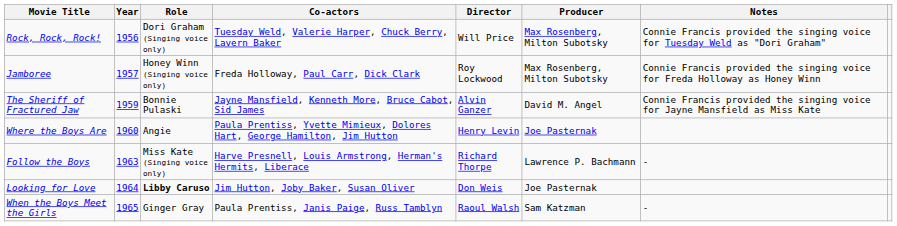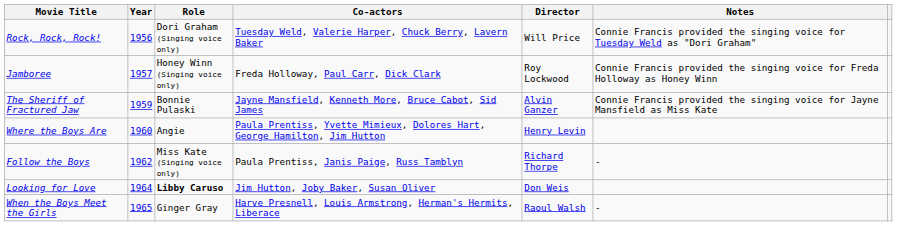 <table class="wikitable">
 <tr>
 <th>Movie Title</th>
 <th>Year</th>
 <th>Role</th>
 <th>Co-actors</th>
 <th>Director</th>
-<th>Producer</th>
 <th>Notes</th>
 <th></th>
 </tr>
 <tr>
 <td><em><a href='#'>Rock, Rock, Rock!</a></em></td>
 <td><a href='#'>1956</a></td>
 <td>Dori Graham<br><small>(Singing voice only)</small></td>
 <td><a href='#'>Tuesday Weld</a>, <a href='#'>Valerie Harper</a>, <a href='#'>Chuck Berry</a>, <a href='#'>Lavern Baker</a></td>
 <td>Will Price</td>
-<td><a href='#'>Max Rosenberg</a>, Milton Subotsky</td>
 <td>Connie Francis provided the singing voice for <a href='#'>Tuesday Weld</a> as "Dori Graham"</td>
 <td></td>
 </tr>
 <tr>
 <td><em><a href='#'>Jamboree</a></em></td>
 <td><a href='#'>1957</a></td>
 <td>Honey Winn<br><small>(Singing voice only)</small></td>
 <td>Freda Holloway, <a href='#'>Paul Carr</a>, <a href='#'>Dick Clark</a></td>
 <td>Roy Lockwood</td>
-<td>Max Rosenberg, Milton Subotsky</td>
 <td>Connie Francis provided the singing voice for Freda Holloway as Honey Winn</td>
 <td></td>
 </tr>
 <tr>
 <td><em><a href='#'>The Sheriff of Fractured Jaw</a></em></td>
 <td><a href='#'>1959</a></td>
 <td>Bonnie Pulaski</td>
 <td><a href='#'>Jayne Mansfield</a>, <a href='#'>Kenneth More</a>, <a href='#'>Bruce Cabot</a>, <a href='#'>Sid James</a></td>
 <td><a href='#'>Alvin Ganzer</a></td>
-<td>David M. Angel</td>
 <td>Connie Francis provided the singing voice for Jayne Mansfield as Miss Kate</td>
 <td></td>
 </tr>
 <tr>
 <td><em><a href='#'>Where the Boys Are</a></em></td>
 <td><a href='#'>1960</a></td>
 <td>Angie</td>
 <td><a href='#'>Paula Prentiss</a>, <a href='#'>Yvette Mimieux</a>, <a href='#'>Dolores Hart</a>, <a href='#'>George Hamilton</a>, <a href='#'>Jim Hutton</a></td>
 <td><a href='#'>Henry Levin</a></td>
-<td><a href='#'>Joe Pasternak</a></td>
 <td></td>
 <td></td>
 </tr>
 <tr>
 <td><em><a href='#'>Follow the Boys</a></em></td>
-<td><a href='#'>1963</a></td>
+<td><a href='#'>1962</a></td>
 <td>Miss Kate<br><small>(Singing voice only)</small></td>
-<td><a href='#'>Harve Presnell</a>, <a href='#'>Louis Armstrong</a>, <a href='#'>Herman's Hermits</a>, <a href='#'>Liberace</a></td>
+<td>Paula Prentiss, <a href='#'>Janis Paige</a>, <a href='#'>Russ Tamblyn</a></td>
 <td><a href='#'>Richard Thorpe</a></td>
-<td>Lawrence P. Bachmann</td>
 <td>-</td>
 <td></td>
 </tr>
 <tr>
 <td><em><a href='#'>Looking for Love</a></em></td>
 <td><a href='#'>1964</a></td>
 <td><strong>Libby Caruso</strong></td>
 <td><a href='#'>Jim Hutton</a>, <a href='#'>Joby Baker</a>, <a href='#'>Susan Oliver</a></td>
 <td><a href='#'>Don Weis</a></td>
-<td>Joe Pasternak</td>
 <td></td>
 <td></td>
 </tr>
 <tr>
 <td><em><a href='#'>When the Boys Meet the Girls</a></em></td>
 <td><a href='#'>1965</a></td>
 <td>Ginger Gray</td>
-<td>Paula Prentiss, <a href='#'>Janis Paige</a>, <a href='#'>Russ Tamblyn</a></td>
+<td><a href='#'>Harve Presnell</a>, <a href='#'>Louis Armstrong</a>, <a href='#'>Herman's Hermits</a>, <a href='#'>Liberace</a></td>
 <td><a href='#'>Raoul Walsh</a></td>
-<td>Sam Katzman</td>
 <td>-</td>
 <td></td>
 </tr>
 </table>
